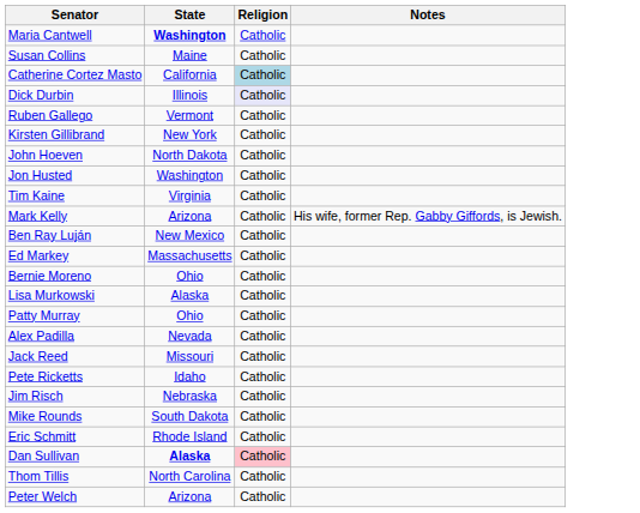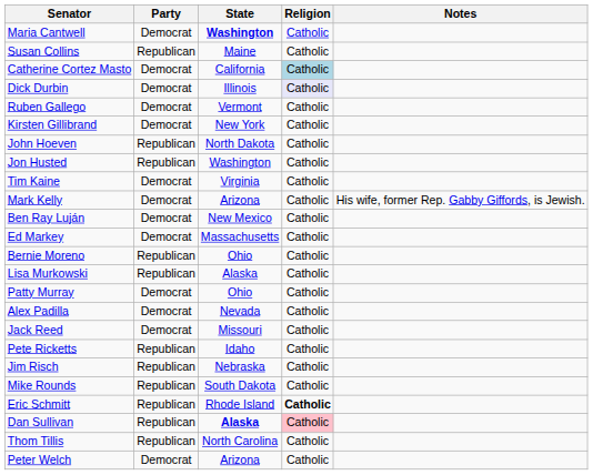 <table class="wikitable sortable" style="text-align:center">
 <tr>
 <th>Senator</th>
+<th>Party</th>
 <th>State</th>
 <th>Religion</th>
 <th>Notes</th>
 </tr>
 <tr>
 <td align=left nowrap> <a href='#'>Maria Cantwell</a></td>
+<td>Democrat</td>
 <td><strong><a href='#'>Washington</a></strong></td>
 <td><a href='#'>Catholic</a></td>
 <td></td>
 </tr>
 <tr>
 <td align=left nowrap> <a href='#'>Susan Collins</a></td>
+<td>Republican</td>
 <td><a href='#'>Maine</a></td>
 <td>Catholic</td>
 <td></td>
 </tr>
 <tr>
 <td align=left nowrap> <a href='#'>Catherine Cortez Masto</a></td>
+<td>Democrat</td>
 <td><a href='#'>California</a></td>
 <td style="background: lightblue;">Catholic</td>
 <td></td>
 </tr>
 <tr>
 <td align=left nowrap> <a href='#'>Dick Durbin</a></td>
+<td>Democrat</td>
 <td><a href='#'>Illinois</a></td>
 <td style="background: lavender;">Catholic</td>
 <td></td>
 </tr>
 <tr>
 <td align=left nowrap> <a href='#'>Ruben Gallego</a></td>
+<td>Democrat</td>
 <td><a href='#'>Vermont</a></td>
 <td>Catholic</td>
 <td></td>
 </tr>
 <tr>
 <td align=left nowrap> <a href='#'>Kirsten Gillibrand</a></td>
+<td>Democrat</td>
 <td><a href='#'>New York</a></td>
 <td>Catholic</td>
 <td></td>
 </tr>
 <tr>
 <td align=left nowrap> <a href='#'>John Hoeven</a></td>
+<td>Republican</td>
 <td><a href='#'>North Dakota</a></td>
 <td>Catholic</td>
 <td></td>
 </tr>
 <tr>
 <td align=left nowrap> <a href='#'>Jon Husted</a></td>
+<td>Republican</td>
 <td><a href='#'>Washington</a></td>
 <td>Catholic</td>
 <td></td>
 </tr>
 <tr>
 <td align=left nowrap> <a href='#'>Tim Kaine</a></td>
+<td>Democrat</td>
 <td><a href='#'>Virginia</a></td>
 <td>Catholic</td>
 <td></td>
 </tr>
 <tr>
 <td align=left nowrap> <a href='#'>Mark Kelly</a></td>
+<td>Democrat</td>
 <td><a href='#'>Arizona</a></td>
 <td>Catholic</td>
 <td>His wife, former Rep. <a href='#'>Gabby Giffords</a>, is Jewish.</td>
 </tr>
 <tr>
 <td align=left nowrap> <a href='#'>Ben Ray Luján</a></td>
+<td>Democrat</td>
 <td><a href='#'>New Mexico</a></td>
 <td>Catholic</td>
 <td></td>
 </tr>
 <tr>
 <td align=left nowrap> <a href='#'>Ed Markey</a></td>
+<td>Democrat</td>
 <td><a href='#'>Massachusetts</a></td>
 <td>Catholic</td>
 <td></td>
 </tr>
 <tr>
 <td align=left nowrap> <a href='#'>Bernie Moreno</a></td>
+<td>Republican</td>
 <td><a href='#'>Ohio</a></td>
 <td>Catholic</td>
 <td></td>
 </tr>
 <tr>
 <td align=left nowrap> <a href='#'>Lisa Murkowski</a></td>
+<td>Republican</td>
 <td><a href='#'>Alaska</a></td>
 <td>Catholic</td>
 <td></td>
 </tr>
 <tr>
 <td align=left nowrap> <a href='#'>Patty Murray</a></td>
+<td>Democrat</td>
 <td><a href='#'>Ohio</a></td>
 <td>Catholic</td>
 <td></td>
 </tr>
 <tr>
 <td align=left nowrap> <a href='#'>Alex Padilla</a></td>
+<td>Democrat</td>
 <td><a href='#'>Nevada</a></td>
 <td>Catholic</td>
 <td></td>
 </tr>
 <tr>
 <td align=left nowrap> <a href='#'>Jack Reed</a></td>
+<td>Democrat</td>
 <td><a href='#'>Missouri</a></td>
 <td>Catholic</td>
 <td></td>
 </tr>
 <tr>
 <td align=left nowrap> <a href='#'>Pete Ricketts</a></td>
+<td>Republican</td>
 <td><a href='#'>Idaho</a></td>
 <td>Catholic</td>
 <td></td>
 </tr>
 <tr>
 <td align=left nowrap> <a href='#'>Jim Risch</a></td>
+<td>Republican</td>
 <td><a href='#'>Nebraska</a></td>
 <td>Catholic</td>
 <td></td>
 </tr>
 <tr>
 <td align=left nowrap> <a href='#'>Mike Rounds</a></td>
+<td>Republican</td>
 <td><a href='#'>South Dakota</a></td>
 <td>Catholic</td>
 <td></td>
 </tr>
 <tr>
 <td align=left nowrap> <a href='#'>Eric Schmitt</a></td>
+<td>Republican</td>
 <td><a href='#'>Rhode Island</a></td>
-<td>Catholic</td>
+<td><strong>Catholic</strong></td>
 <td></td>
 </tr>
 <tr>
 <td align=left nowrap> <a href='#'>Dan Sullivan</a></td>
+<td>Republican</td>
 <td><strong><a href='#'>Alaska</a></strong></td>
 <td style="background: pink;">Catholic</td>
 <td></td>
 </tr>
 <tr>
 <td align=left nowrap> <a href='#'>Thom Tillis</a></td>
+<td>Republican</td>
 <td><a href='#'>North Carolina</a></td>
 <td>Catholic</td>
 <td></td>
 </tr>
 <tr>
 <td align=left nowrap> <a href='#'>Peter Welch</a></td>
+<td>Democrat</td>
 <td><a href='#'>Arizona</a></td>
 <td>Catholic</td>
 <td></td>
 </tr>
 </table>
